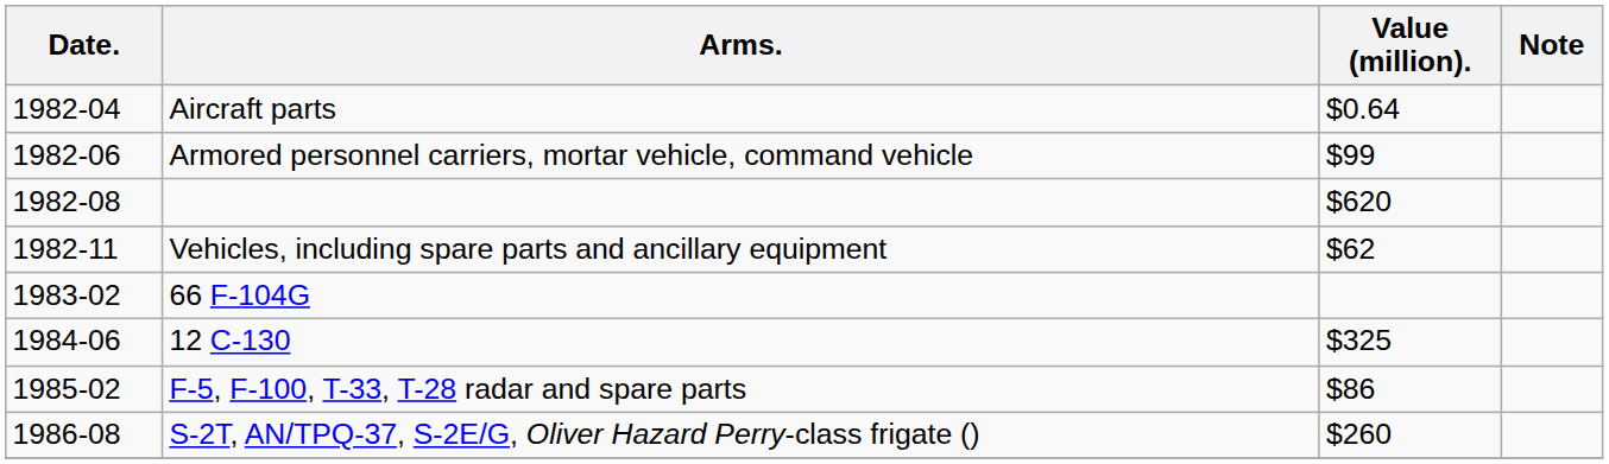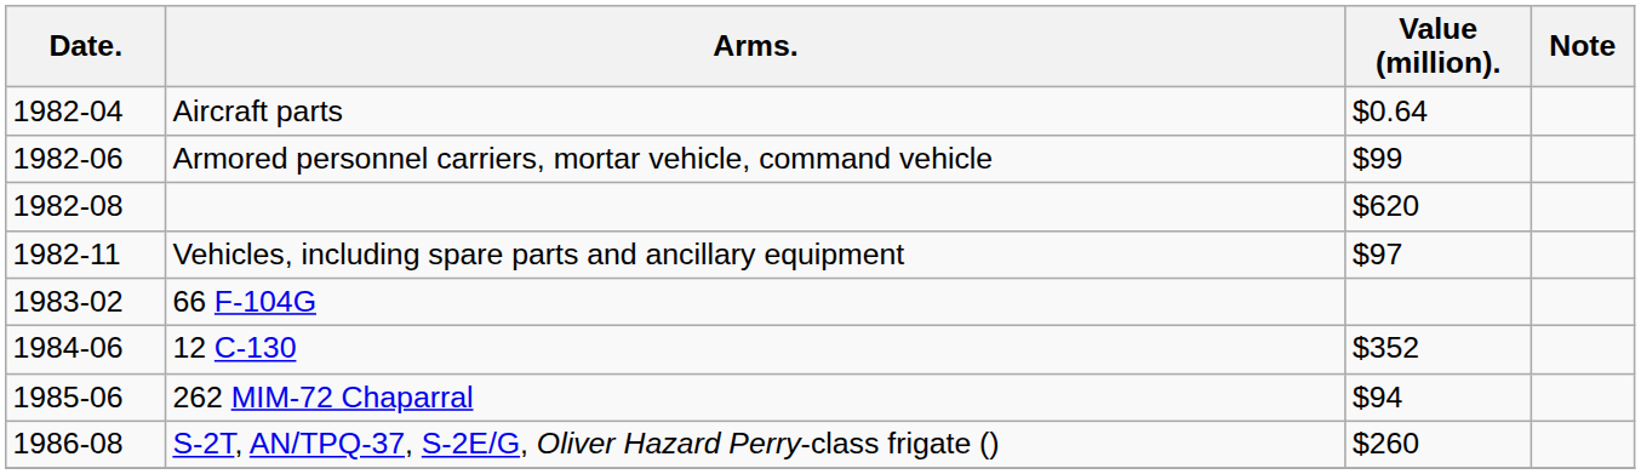 <table class="wikitable mw-collapsible">
 <tr>
 <th scope="col" style="width: 3%;">Date.</th>
 <th scope="col" style="width: 30%;">Arms.</th>
 <th scope="col" style="width: 2%;">Value (million).</th>
 <th scope="col" style="width: 1%;">Note</th>
 </tr>
 <tr>
 <td>1982-04</td>
 <td>Aircraft parts</td>
 <td>$0.64</td>
 <td></td>
 </tr>
 <tr>
 <td>1982-06</td>
 <td>Armored personnel carriers, mortar vehicle, command vehicle</td>
 <td>$99</td>
 <td></td>
 </tr>
 <tr>
 <td>1982-08</td>
 <td></td>
 <td>$620</td>
 <td></td>
 </tr>
 <tr>
 <td>1982-11</td>
 <td>Vehicles, including spare parts and ancillary equipment</td>
-<td>$62</td>
+<td>$97</td>
 <td></td>
 </tr>
 <tr>
 <td>1983-02</td>
 <td>66 <a href='#'>F-104G</a></td>
 <td></td>
 <td></td>
 </tr>
 <tr>
 <td>1984-06</td>
 <td>12 <a href='#'>C-130</a></td>
-<td>$325</td>
+<td>$352</td>
 <td></td>
 </tr>
 <tr>
-<td>1985-02</td>
-<td><a href='#'>F-5</a>, <a href='#'>F-100</a>, <a href='#'>T-33</a>, <a href='#'>T-28</a> radar and spare parts</td>
-<td>$86</td>
+<td>1985-06</td>
+<td>262 <a href='#'>MIM-72 Chaparral</a></td>
+<td>$94</td>
 <td></td>
 </tr>
 <tr>
 <td>1986-08</td>
 <td><a href='#'>S-2T</a>, <a href='#'>AN/TPQ-37</a>, <a href='#'>S-2E/G</a>, <em>Oliver Hazard Perry</em>-class frigate ()</td>
 <td>$260</td>
 <td></td>
 </tr>
 <tr>
 </tr>
 </table>
